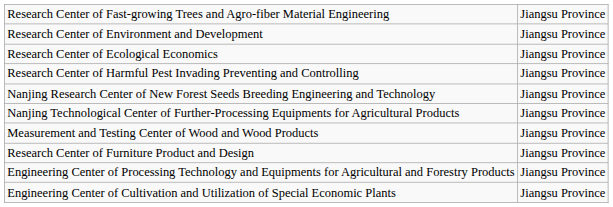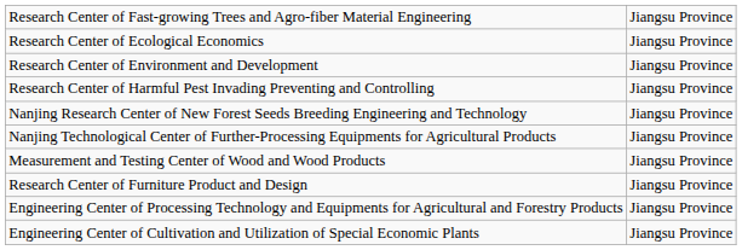 <table class="wikitable">
 <tr>
 <td>Research Center of Fast-growing Trees and Agro-fiber Material Engineering</td>
 <td>Jiangsu Province</td>
 </tr>
 <tr>
-<td>Research Center of Environment and Development</td>
+<td>Research Center of Ecological Economics</td>
 <td>Jiangsu Province</td>
 </tr>
 <tr>
-<td>Research Center of Ecological Economics</td>
+<td>Research Center of Environment and Development</td>
 <td>Jiangsu Province</td>
 </tr>
 <tr>
 <td>Research Center of Harmful Pest Invading Preventing and Controlling</td>
 <td>Jiangsu Province</td>
 </tr>
 <tr>
 <td>Nanjing Research Center of New Forest Seeds Breeding Engineering and Technology</td>
 <td>Jiangsu Province</td>
 </tr>
 <tr>
 <td>Nanjing Technological Center of Further-Processing Equipments for Agricultural Products</td>
 <td>Jiangsu Province</td>
 </tr>
 <tr>
 <td>Measurement and Testing Center of Wood and Wood Products</td>
 <td>Jiangsu Province</td>
 </tr>
 <tr>
 <td>Research Center of Furniture Product and Design</td>
 <td>Jiangsu Province</td>
 </tr>
 <tr>
 <td>Engineering Center of Processing Technology and Equipments for Agricultural and Forestry Products</td>
 <td>Jiangsu Province</td>
 </tr>
 <tr>
 <td>Engineering Center of Cultivation and Utilization of Special Economic Plants</td>
 <td>Jiangsu Province</td>
 </tr>
 </table>
